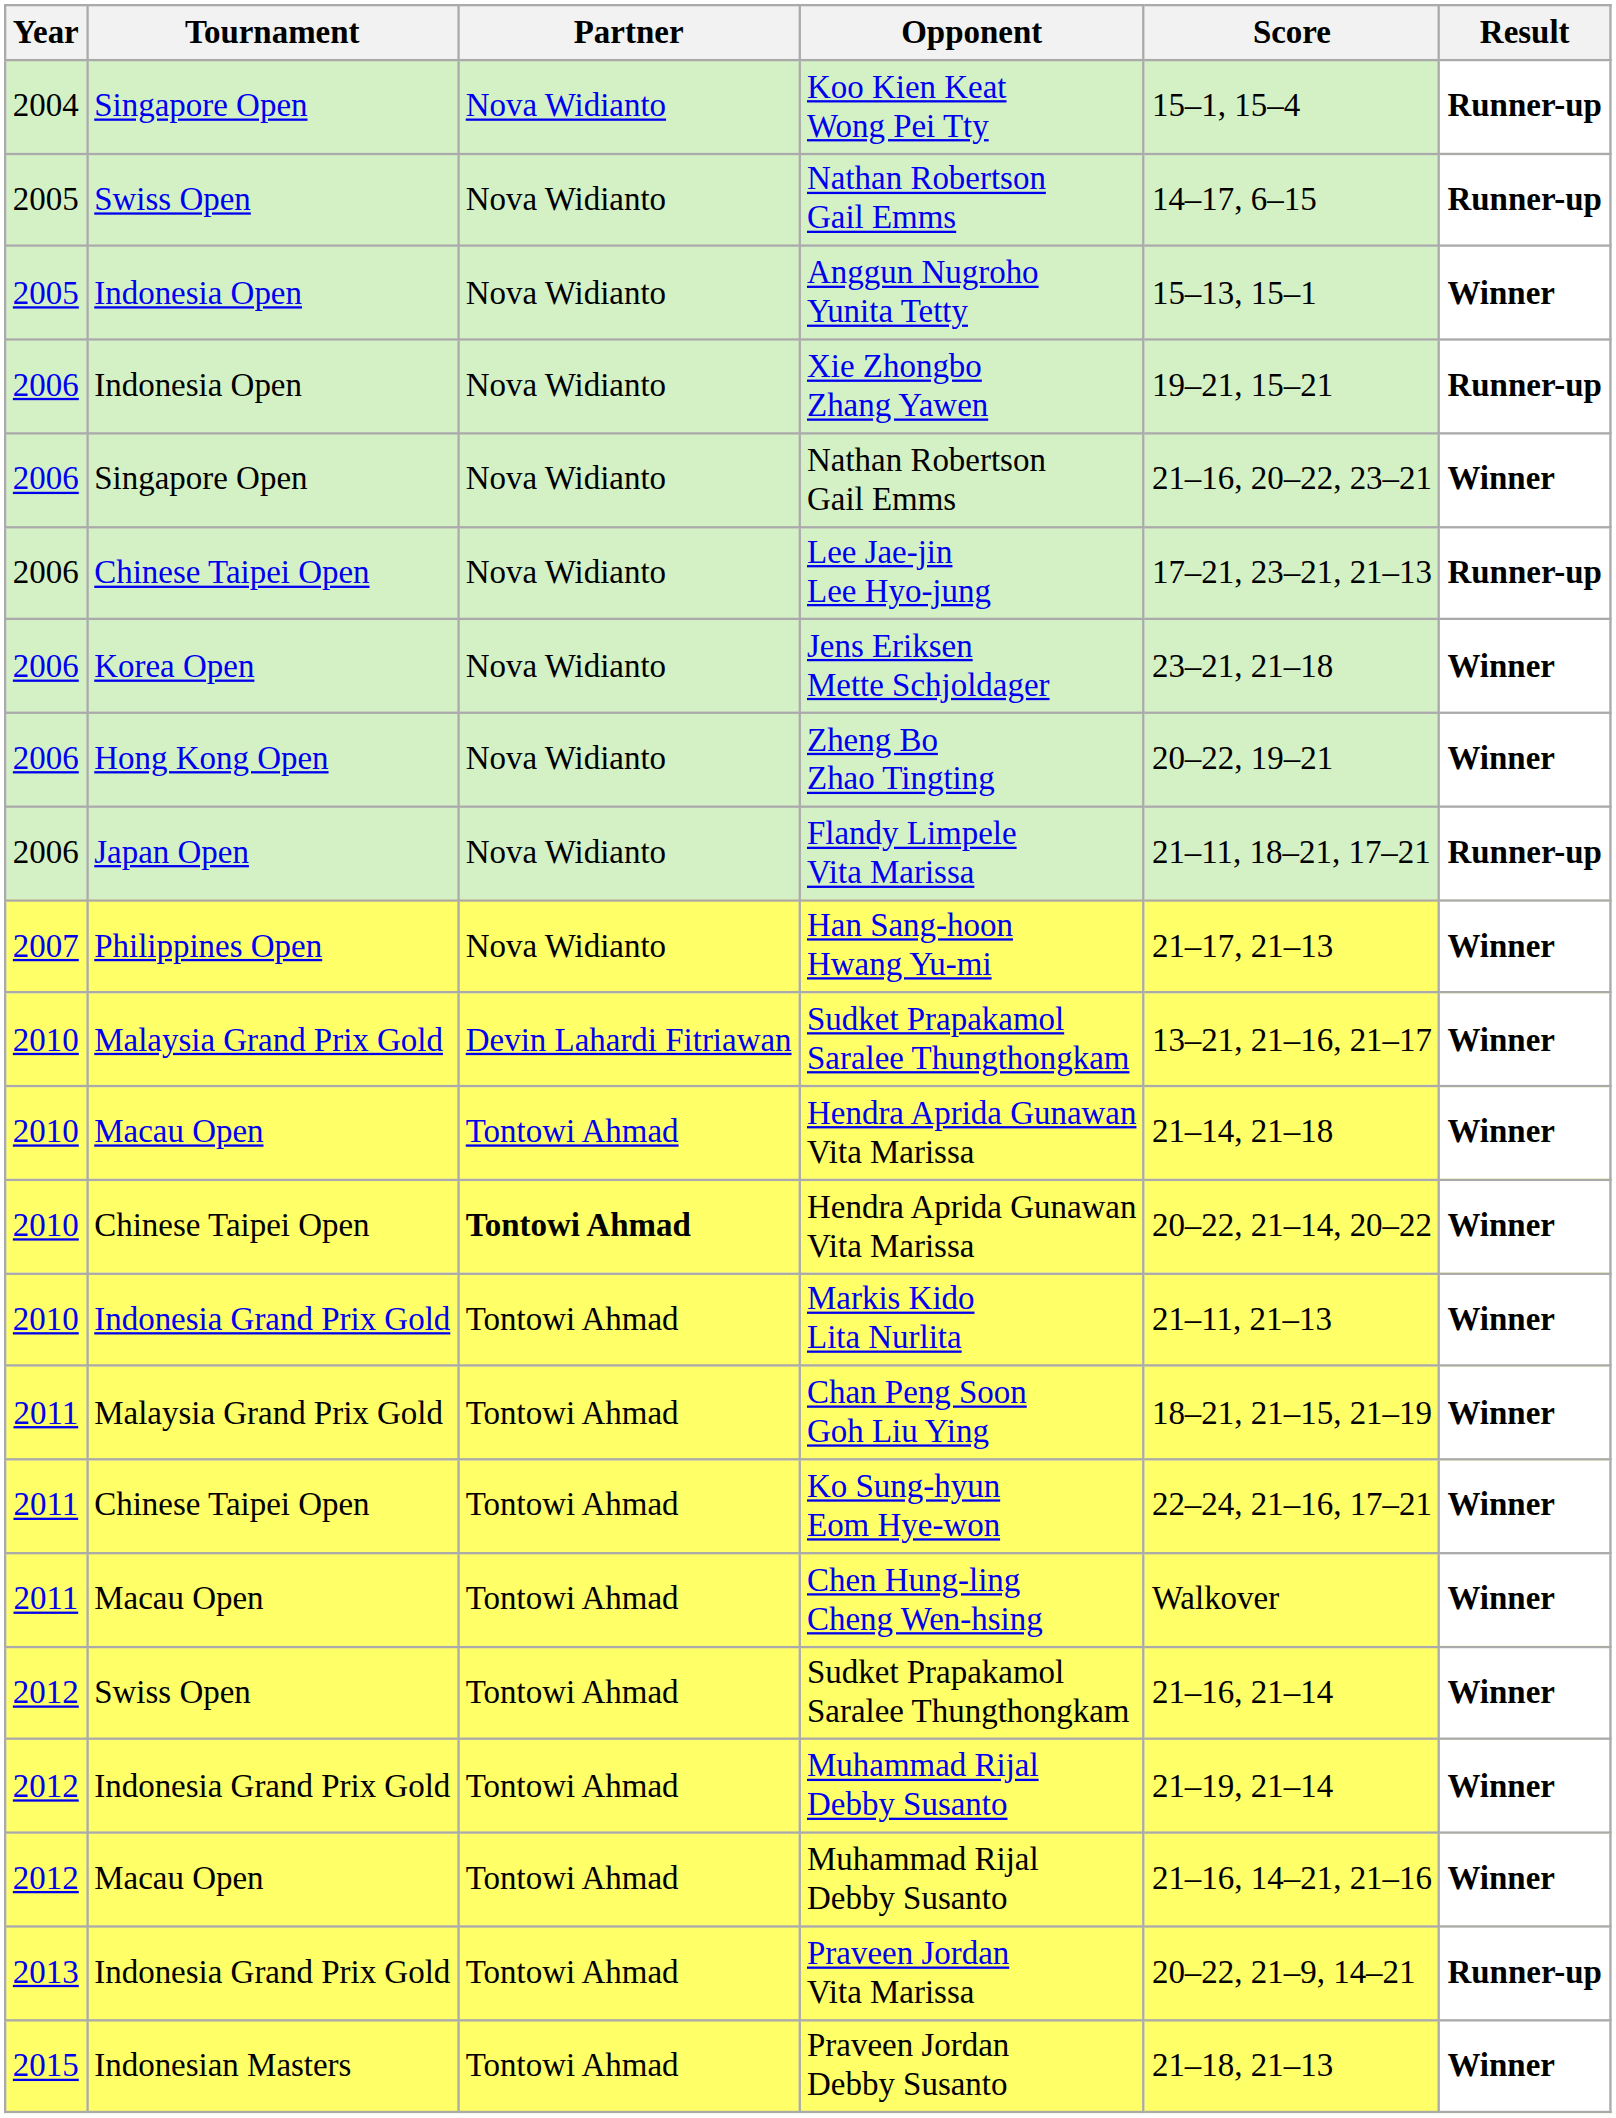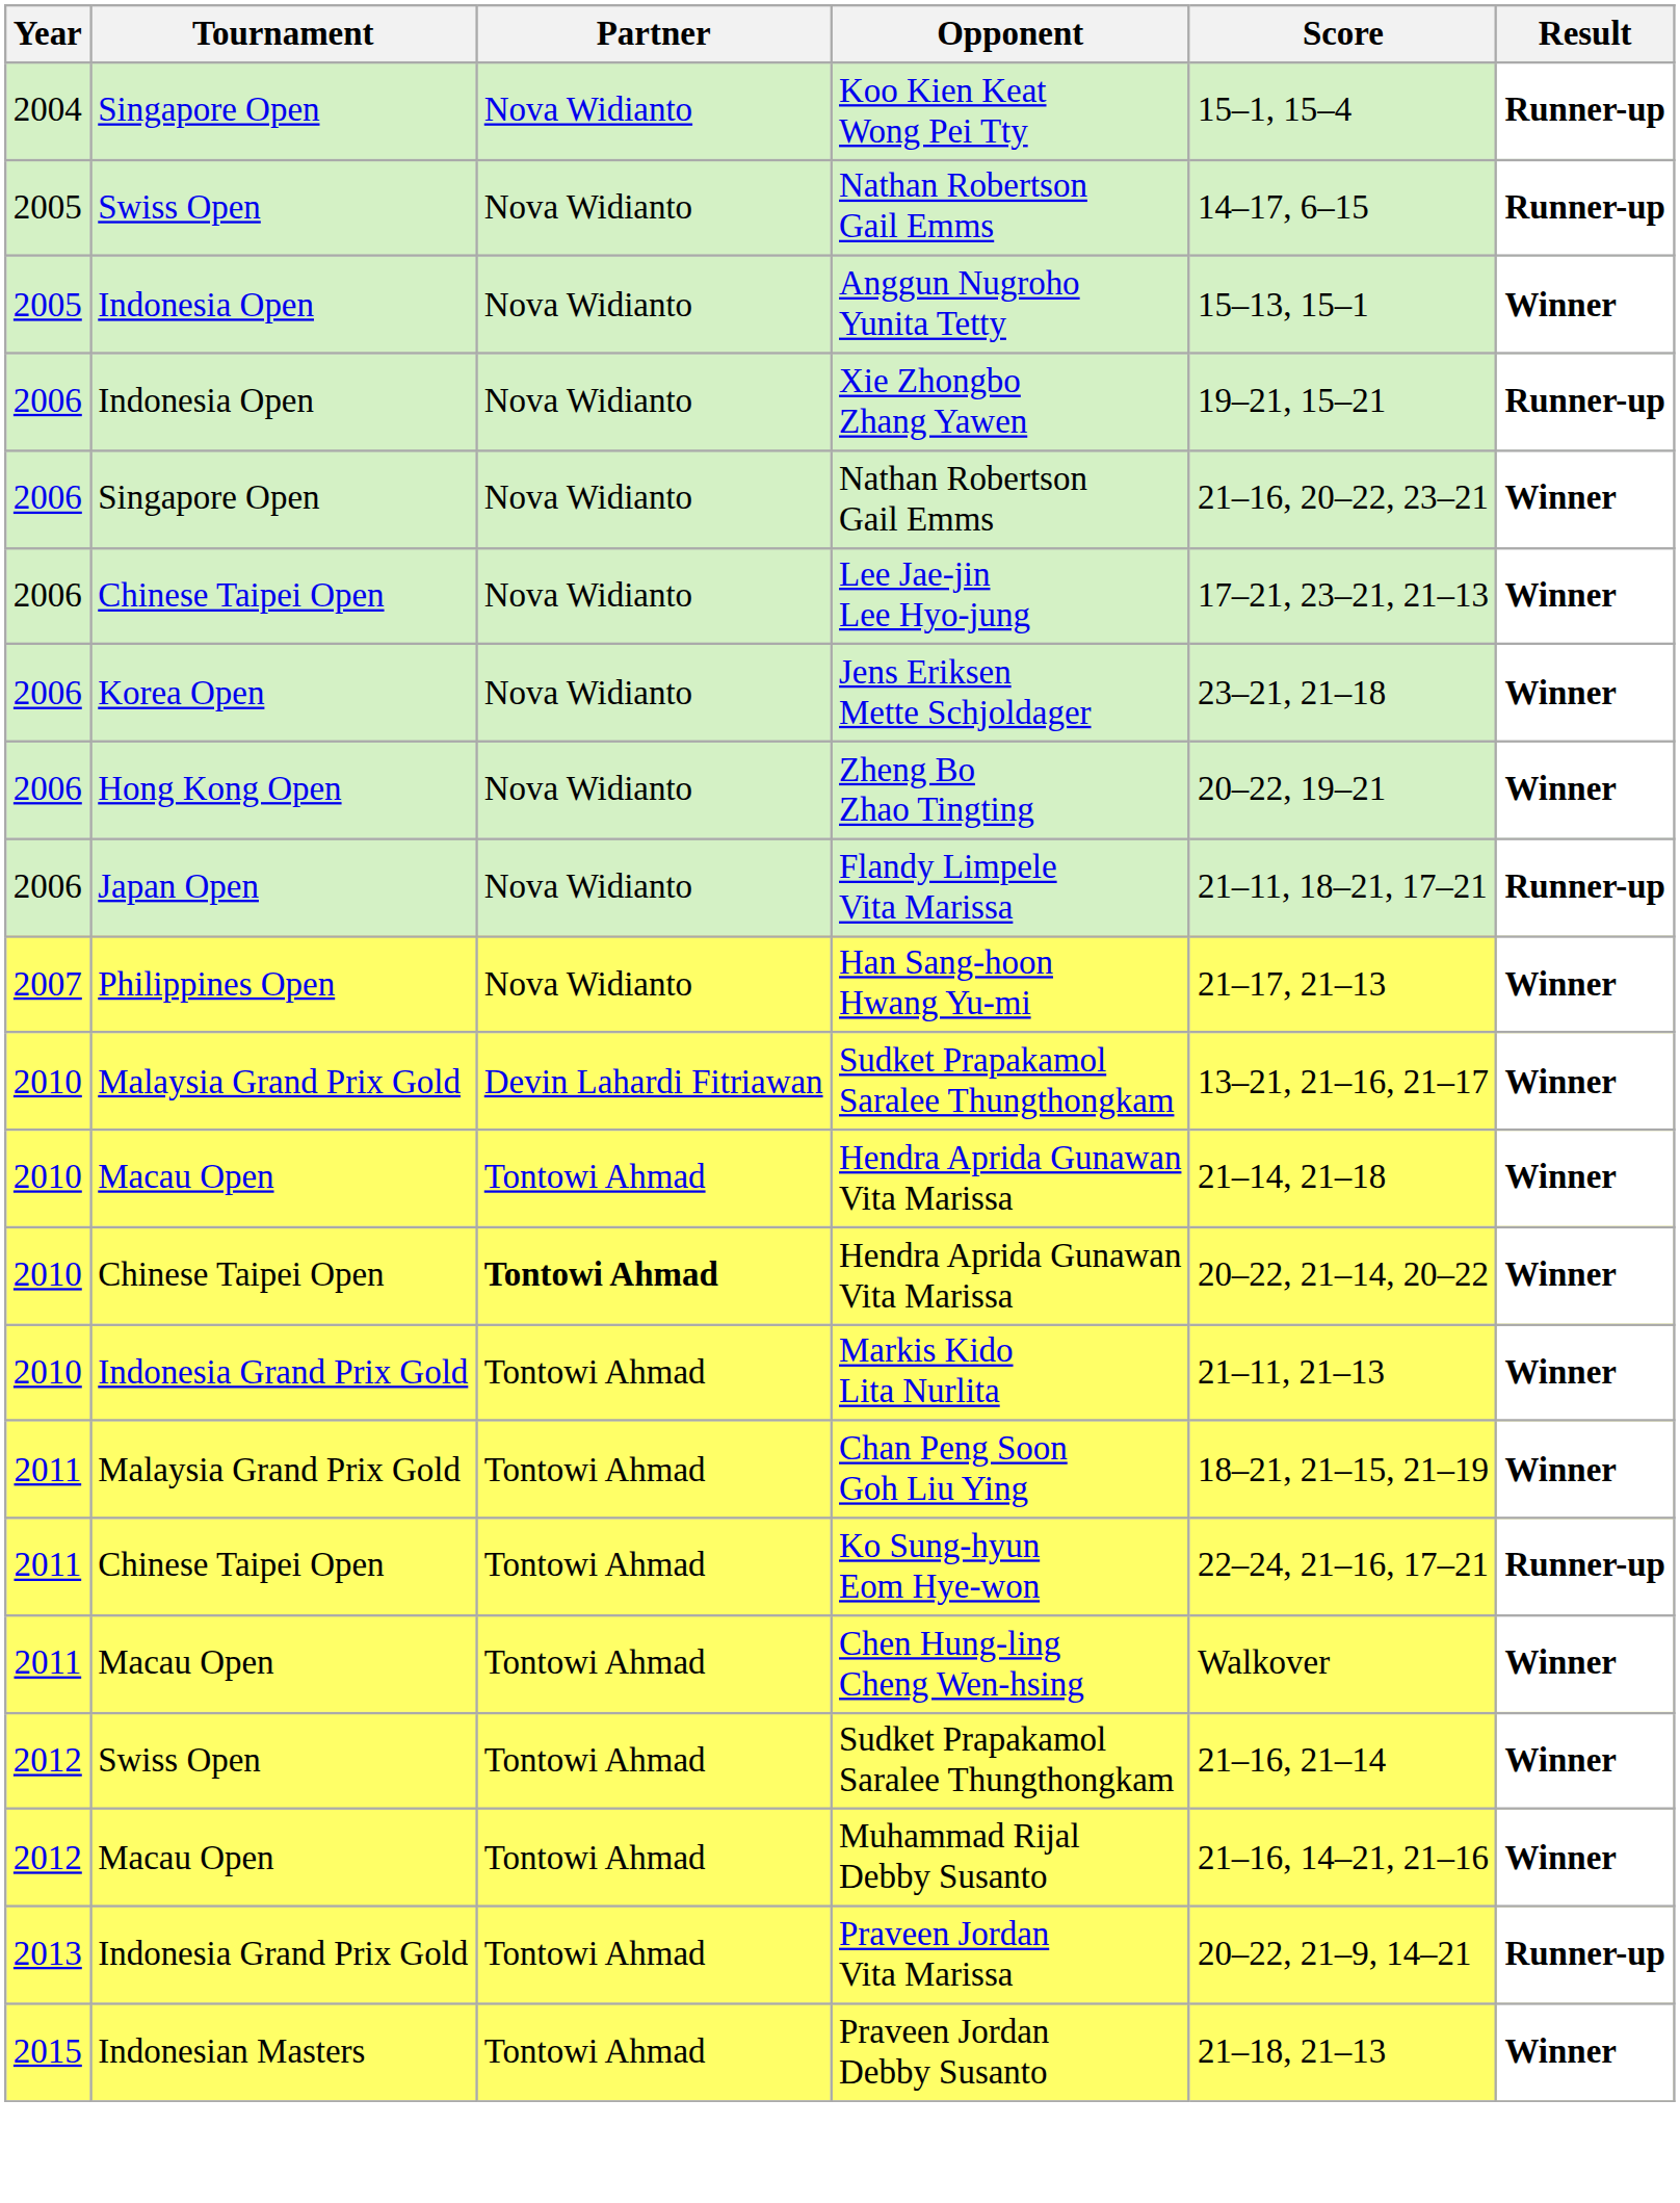 <table class="sortable wikitable" style="font-size: 90%">
 <tr>
 <th>Year</th>
 <th>Tournament</th>
 <th>Partner</th>
 <th>Opponent</th>
 <th>Score</th>
 <th>Result</th>
 </tr>
 <tr style="background:#D4F1C5">
 <td align="center">2004</td>
 <td align="left"><a href='#'>Singapore Open</a></td>
 <td align="left"> <a href='#'>Nova Widianto</a></td>
 <td align="left"> <a href='#'>Koo Kien Keat</a> <br>  <a href='#'>Wong Pei Tty</a></td>
 <td align="left">15–1, 15–4</td>
 <td style="text-align:left; background:white"> <strong>Runner-up</strong></td>
 </tr>
 <tr style="background:#D4F1C5">
 <td align="center">2005</td>
 <td align="left"><a href='#'>Swiss Open</a></td>
 <td align="left"> Nova Widianto</td>
 <td align="left"> <a href='#'>Nathan Robertson</a> <br>  <a href='#'>Gail Emms</a></td>
 <td align="left">14–17, 6–15</td>
 <td style="text-align:left; background:white"> <strong>Runner-up</strong></td>
 </tr>
 <tr style="background:#D4F1C5">
 <td align="center"><a href='#'>2005</a></td>
 <td align="left"><a href='#'>Indonesia Open</a></td>
 <td align="left"> Nova Widianto</td>
 <td align="left"> <a href='#'>Anggun Nugroho</a> <br>  <a href='#'>Yunita Tetty</a></td>
 <td align="left">15–13, 15–1</td>
 <td style="text-align:left; background:white"> <strong>Winner</strong></td>
 </tr>
 <tr style="background:#D4F1C5">
 <td align="center"><a href='#'>2006</a></td>
 <td align="left">Indonesia Open</td>
 <td align="left"> Nova Widianto</td>
 <td align="left"> <a href='#'>Xie Zhongbo</a> <br>  <a href='#'>Zhang Yawen</a></td>
 <td align="left">19–21, 15–21</td>
 <td style="text-align:left; background:white"> <strong>Runner-up</strong></td>
 </tr>
 <tr style="background:#D4F1C5">
 <td align="center"><a href='#'>2006</a></td>
 <td align="left">Singapore Open</td>
 <td align="left"> Nova Widianto</td>
 <td align="left"> Nathan Robertson <br>  Gail Emms</td>
 <td align="left">21–16, 20–22, 23–21</td>
 <td style="text-align:left; background:white"> <strong>Winner</strong></td>
 </tr>
 <tr style="background:#D4F1C5">
 <td align="center">2006</td>
 <td align="left"><a href='#'>Chinese Taipei Open</a></td>
 <td align="left"> Nova Widianto</td>
 <td align="left"> <a href='#'>Lee Jae-jin</a> <br>  <a href='#'>Lee Hyo-jung</a></td>
 <td align="left">17–21, 23–21, 21–13</td>
-<td style="text-align:left; background:white"> <strong>Runner-up</strong></td>
+<td style="text-align:left; background:white"> <strong>Winner</strong></td>
 </tr>
 <tr style="background:#D4F1C5">
 <td align="center"><a href='#'>2006</a></td>
 <td align="left"><a href='#'>Korea Open</a></td>
 <td align="left"> Nova Widianto</td>
 <td align="left"> <a href='#'>Jens Eriksen</a> <br>  <a href='#'>Mette Schjoldager</a></td>
 <td align="left">23–21, 21–18</td>
 <td style="text-align:left; background:white"> <strong>Winner</strong></td>
 </tr>
 <tr style="background:#D4F1C5">
 <td align="center"><a href='#'>2006</a></td>
 <td align="left"><a href='#'>Hong Kong Open</a></td>
 <td align="left"> Nova Widianto</td>
 <td align="left"> <a href='#'>Zheng Bo</a> <br>  <a href='#'>Zhao Tingting</a></td>
 <td align="left">20–22, 19–21</td>
 <td style="text-align:left; background:white"> <strong>Winner</strong></td>
 </tr>
 <tr style="background:#D4F1C5">
 <td align="center">2006</td>
 <td align="left"><a href='#'>Japan Open</a></td>
 <td align="left"> Nova Widianto</td>
 <td align="left"> <a href='#'>Flandy Limpele</a> <br>  <a href='#'>Vita Marissa</a></td>
 <td align="left">21–11, 18–21, 17–21</td>
 <td style="text-align:left; background:white"> <strong>Runner-up</strong></td>
 </tr>
 <tr style="background:#FFFF67">
 <td align="center"><a href='#'>2007</a></td>
 <td align="left"><a href='#'>Philippines Open</a></td>
 <td align="left"> Nova Widianto</td>
 <td align="left"> <a href='#'>Han Sang-hoon</a> <br>  <a href='#'>Hwang Yu-mi</a></td>
 <td align="left">21–17, 21–13</td>
 <td style="text-align:left; background:white"> <strong>Winner</strong></td>
 </tr>
 <tr style="background:#FFFF67">
 <td align="center"><a href='#'>2010</a></td>
 <td align="left"><a href='#'>Malaysia Grand Prix Gold</a></td>
 <td align="left"> <a href='#'>Devin Lahardi Fitriawan</a></td>
 <td align="left"> <a href='#'>Sudket Prapakamol</a> <br>  <a href='#'>Saralee Thungthongkam</a></td>
 <td align="left">13–21, 21–16, 21–17</td>
 <td style="text-align:left; background:white"> <strong>Winner</strong></td>
 </tr>
 <tr style="background:#FFFF67">
 <td align="center"><a href='#'>2010</a></td>
 <td align="left"><a href='#'>Macau Open</a></td>
 <td align="left"> <a href='#'>Tontowi Ahmad</a></td>
 <td align="left"> <a href='#'>Hendra Aprida Gunawan</a> <br>  Vita Marissa</td>
 <td align="left">21–14, 21–18</td>
 <td style="text-align:left; background:white"> <strong>Winner</strong></td>
 </tr>
 <tr style="background:#FFFF67">
 <td align="center"><a href='#'>2010</a></td>
 <td align="left">Chinese Taipei Open</td>
 <td align="left"><strong> Tontowi Ahmad</strong></td>
 <td align="left"> Hendra Aprida Gunawan <br>  Vita Marissa</td>
 <td align="left">20–22, 21–14, 20–22</td>
 <td style="text-align:left; background:white"> <strong>Winner</strong></td>
 </tr>
 <tr style="background:#FFFF67">
 <td align="center"><a href='#'>2010</a></td>
 <td align="left"><a href='#'>Indonesia Grand Prix Gold</a></td>
 <td align="left"> Tontowi Ahmad</td>
 <td align="left"> <a href='#'>Markis Kido</a> <br>  <a href='#'>Lita Nurlita</a></td>
 <td align="left">21–11, 21–13</td>
 <td style="text-align:left; background:white"> <strong>Winner</strong></td>
 </tr>
 <tr style="background:#FFFF67">
 <td align="center"><a href='#'>2011</a></td>
 <td align="left">Malaysia Grand Prix Gold</td>
 <td align="left"> Tontowi Ahmad</td>
 <td align="left"> <a href='#'>Chan Peng Soon</a> <br>  <a href='#'>Goh Liu Ying</a></td>
 <td align="left">18–21, 21–15, 21–19</td>
 <td style="text-align:left; background:white"> <strong>Winner</strong></td>
 </tr>
 <tr style="background:#FFFF67">
 <td align="center"><a href='#'>2011</a></td>
 <td align="left">Chinese Taipei Open</td>
 <td align="left"> Tontowi Ahmad</td>
 <td align="left"> <a href='#'>Ko Sung-hyun</a> <br>  <a href='#'>Eom Hye-won</a></td>
 <td align="left">22–24, 21–16, 17–21</td>
-<td style="text-align:left; background:white"> <strong>Winner</strong></td>
+<td style="text-align:left; background:white"> <strong>Runner-up</strong></td>
 </tr>
 <tr style="background:#FFFF67">
 <td align="center"><a href='#'>2011</a></td>
 <td align="left">Macau Open</td>
 <td align="left"> Tontowi Ahmad</td>
 <td align="left"> <a href='#'>Chen Hung-ling</a> <br>  <a href='#'>Cheng Wen-hsing</a></td>
 <td align="left">Walkover</td>
 <td style="text-align:left; background:white"> <strong>Winner</strong></td>
 </tr>
 <tr style="background:#FFFF67">
 <td align="center"><a href='#'>2012</a></td>
 <td align="left">Swiss Open</td>
 <td align="left"> Tontowi Ahmad</td>
 <td align="left"> Sudket Prapakamol <br>  Saralee Thungthongkam</td>
 <td align="left">21–16, 21–14</td>
-<td style="text-align:left; background:white"> <strong>Winner</strong></td>
-</tr>
-<tr style="background:#FFFF67">
-<td align="center"><a href='#'>2012</a></td>
-<td align="left">Indonesia Grand Prix Gold</td>
-<td align="left"> Tontowi Ahmad</td>
-<td align="left"> <a href='#'>Muhammad Rijal</a> <br>  <a href='#'>Debby Susanto</a></td>
-<td align="left">21–19, 21–14</td>
 <td style="text-align:left; background:white"> <strong>Winner</strong></td>
 </tr>
 <tr style="background:#FFFF67">
 <td align="center"><a href='#'>2012</a></td>
 <td align="left">Macau Open</td>
 <td align="left"> Tontowi Ahmad</td>
 <td align="left"> Muhammad Rijal <br>  Debby Susanto</td>
 <td align="left">21–16, 14–21, 21–16</td>
 <td style="text-align:left; background:white"> <strong>Winner</strong></td>
 </tr>
 <tr style="background:#FFFF67">
 <td align="center"><a href='#'>2013</a></td>
 <td align="left">Indonesia Grand Prix Gold</td>
 <td align="left"> Tontowi Ahmad</td>
 <td align="left"> <a href='#'>Praveen Jordan</a> <br>  Vita Marissa</td>
 <td align="left">20–22, 21–9, 14–21</td>
 <td style="text-align:left; background:white"> <strong>Runner-up</strong></td>
 </tr>
 <tr style="background:#FFFF67">
 <td align="center"><a href='#'>2015</a></td>
 <td align="left">Indonesian Masters</td>
 <td align="left"> Tontowi Ahmad</td>
 <td align="left"> Praveen Jordan <br>  Debby Susanto</td>
 <td align="left">21–18, 21–13</td>
 <td style="text-align:left; background:white"> <strong>Winner</strong></td>
 </tr>
 </table>
